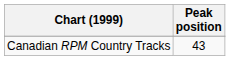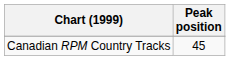 <table class="wikitable sortable">
 <tr>
 <th align="left">Chart (1999)</th>
 <th align="center">Peak<br> position</th>
 </tr>
 <tr>
 </tr>
 <tr>
 </tr>
 <tr>
 <td align="left">Canadian <em>RPM</em> Country Tracks</td>
-<td align="center">43</td>
+<td align="center">45</td>
 </tr>
 </table>
